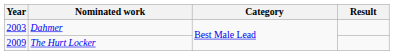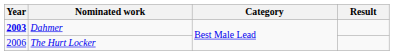 <table class="wikitable sortable" width="50%">
 <tr>
 <th width="1%">Year</th>
 <th width="45%">Nominated work</th>
 <th width="40%">Category</th>
 <th width="14%">Result</th>
 </tr>
 <tr>
-<td><a href='#'>2003</a></td>
+<td><strong><a href='#'>2003</a></strong></td>
 <td><em><a href='#'>Dahmer</a></em></td>
 <td rowspan="2"><a href='#'>Best Male Lead</a></td>
 <td></td>
 </tr>
 <tr>
-<td><a href='#'>2009</a></td>
+<td><a href='#'>2006</a></td>
 <td><em><a href='#'>The Hurt Locker</a></em></td>
 <td></td>
 </tr>
 </table>
